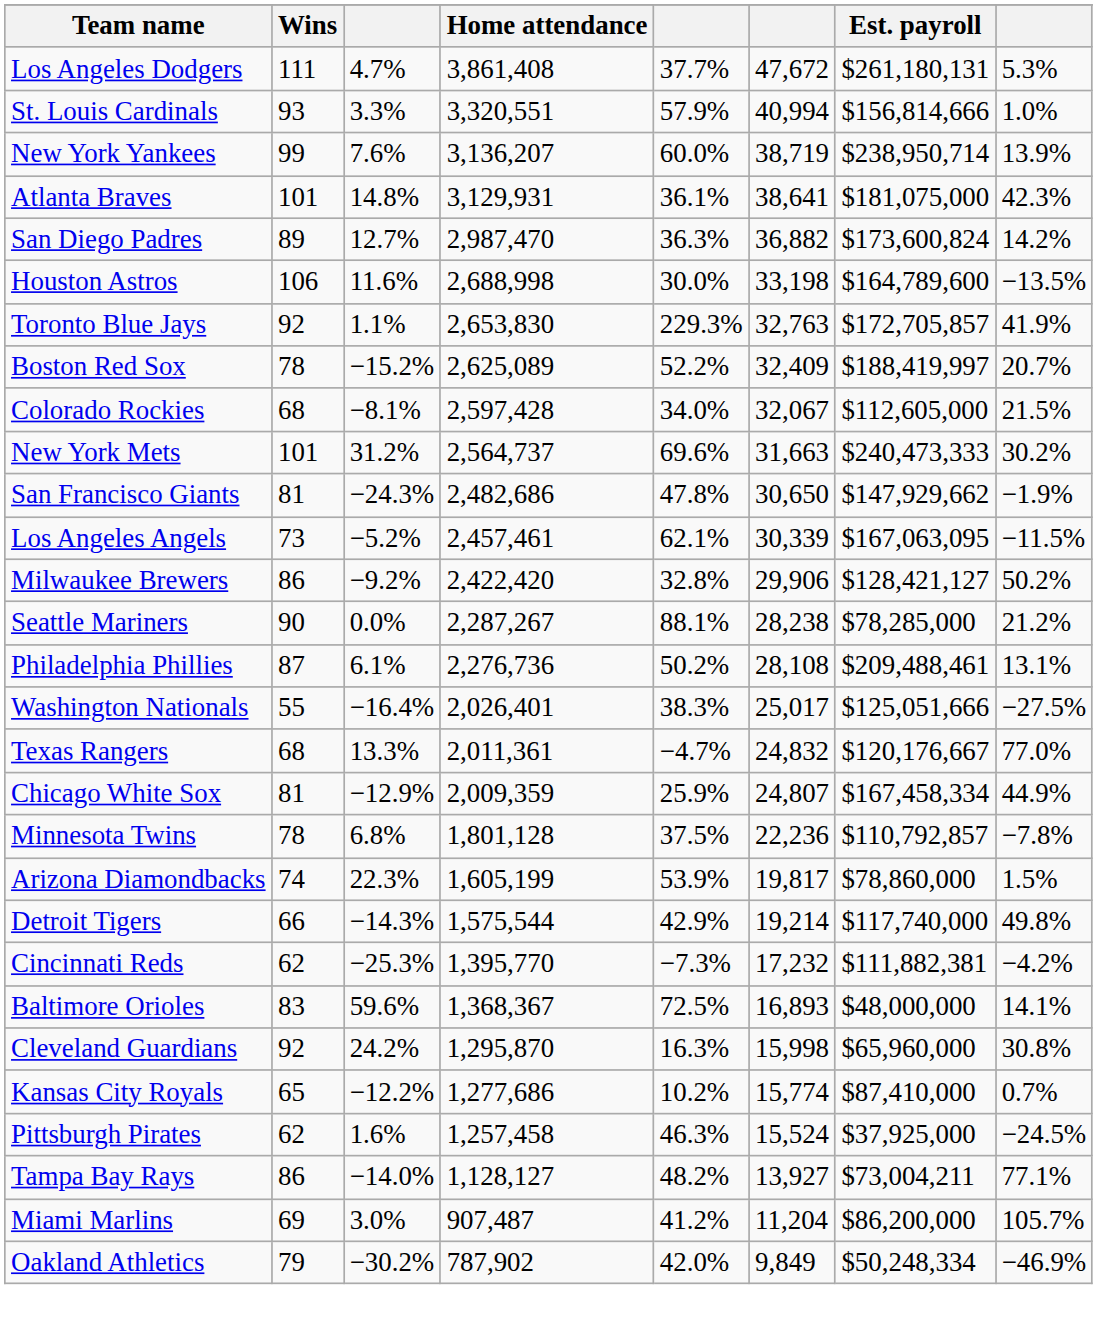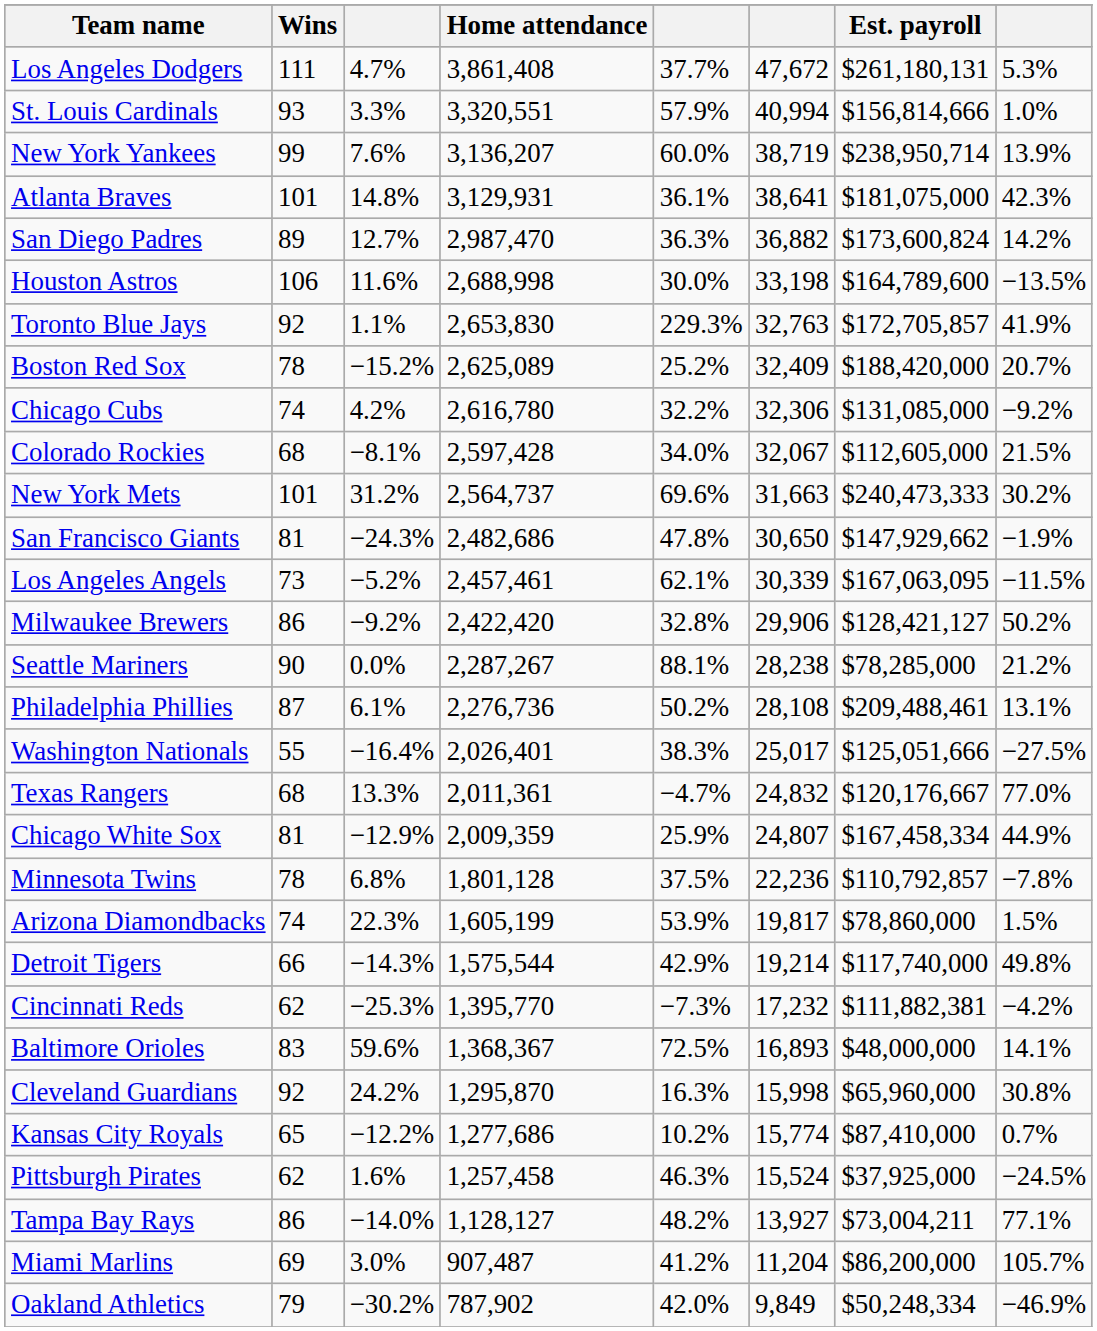 <table class="wikitable sortable">
 <tr style="text-align:center; font-size:larger;">
 </tr>
 <tr>
 <th>Team name</th>
 <th>Wins</th>
 <th></th>
 <th>Home attendance</th>
 <th></th>
 <th></th>
 <th>Est. payroll</th>
 <th></th>
 </tr>
 <tr>
 <td><a href='#'>Los Angeles Dodgers</a></td>
 <td>111</td>
 <td>4.7%</td>
 <td>3,861,408</td>
 <td>37.7%</td>
 <td>47,672</td>
 <td>$261,180,131</td>
 <td>5.3%</td>
 </tr>
 <tr>
 <td><a href='#'>St. Louis Cardinals</a></td>
 <td>93</td>
 <td>3.3%</td>
 <td>3,320,551</td>
 <td>57.9%</td>
 <td>40,994</td>
 <td>$156,814,666</td>
 <td>1.0%</td>
 </tr>
 <tr>
 <td><a href='#'>New York Yankees</a></td>
 <td>99</td>
 <td>7.6%</td>
 <td>3,136,207</td>
 <td>60.0%</td>
 <td>38,719</td>
 <td>$238,950,714</td>
 <td>13.9%</td>
 </tr>
 <tr>
 <td><a href='#'>Atlanta Braves</a></td>
 <td>101</td>
 <td>14.8%</td>
 <td>3,129,931</td>
 <td>36.1%</td>
 <td>38,641</td>
 <td>$181,075,000</td>
 <td>42.3%</td>
 </tr>
 <tr>
 <td><a href='#'>San Diego Padres</a></td>
 <td>89</td>
 <td>12.7%</td>
 <td>2,987,470</td>
 <td>36.3%</td>
 <td>36,882</td>
 <td>$173,600,824</td>
 <td>14.2%</td>
 </tr>
 <tr>
 <td><a href='#'>Houston Astros</a></td>
 <td>106</td>
 <td>11.6%</td>
 <td>2,688,998</td>
 <td>30.0%</td>
 <td>33,198</td>
 <td>$164,789,600</td>
 <td>−13.5%</td>
 </tr>
 <tr>
 <td><a href='#'>Toronto Blue Jays</a></td>
 <td>92</td>
 <td>1.1%</td>
 <td>2,653,830</td>
 <td>229.3%</td>
 <td>32,763</td>
 <td>$172,705,857</td>
 <td>41.9%</td>
 </tr>
 <tr>
 <td><a href='#'>Boston Red Sox</a></td>
 <td>78</td>
 <td>−15.2%</td>
 <td>2,625,089</td>
-<td>52.2%</td>
+<td>25.2%</td>
 <td>32,409</td>
-<td>$188,419,997</td>
+<td>$188,420,000</td>
 <td>20.7%</td>
+</tr>
+<tr>
+<td><a href='#'>Chicago Cubs</a></td>
+<td>74</td>
+<td>4.2%</td>
+<td>2,616,780</td>
+<td>32.2%</td>
+<td>32,306</td>
+<td>$131,085,000</td>
+<td>−9.2%</td>
 </tr>
 <tr>
 <td><a href='#'>Colorado Rockies</a></td>
 <td>68</td>
 <td>−8.1%</td>
 <td>2,597,428</td>
 <td>34.0%</td>
 <td>32,067</td>
 <td>$112,605,000</td>
 <td>21.5%</td>
 </tr>
 <tr>
 <td><a href='#'>New York Mets</a></td>
 <td>101</td>
 <td>31.2%</td>
 <td>2,564,737</td>
 <td>69.6%</td>
 <td>31,663</td>
 <td>$240,473,333</td>
 <td>30.2%</td>
 </tr>
 <tr>
 <td><a href='#'>San Francisco Giants</a></td>
 <td>81</td>
 <td>−24.3%</td>
 <td>2,482,686</td>
 <td>47.8%</td>
 <td>30,650</td>
 <td>$147,929,662</td>
 <td>−1.9%</td>
 </tr>
 <tr>
 <td><a href='#'>Los Angeles Angels</a></td>
 <td>73</td>
 <td>−5.2%</td>
 <td>2,457,461</td>
 <td>62.1%</td>
 <td>30,339</td>
 <td>$167,063,095</td>
 <td>−11.5%</td>
 </tr>
 <tr>
 <td><a href='#'>Milwaukee Brewers</a></td>
 <td>86</td>
 <td>−9.2%</td>
 <td>2,422,420</td>
 <td>32.8%</td>
 <td>29,906</td>
 <td>$128,421,127</td>
 <td>50.2%</td>
 </tr>
 <tr>
 <td><a href='#'>Seattle Mariners</a></td>
 <td>90</td>
 <td>0.0%</td>
 <td>2,287,267</td>
 <td>88.1%</td>
 <td>28,238</td>
 <td>$78,285,000</td>
 <td>21.2%</td>
 </tr>
 <tr>
 <td><a href='#'>Philadelphia Phillies</a></td>
 <td>87</td>
 <td>6.1%</td>
 <td>2,276,736</td>
 <td>50.2%</td>
 <td>28,108</td>
 <td>$209,488,461</td>
 <td>13.1%</td>
 </tr>
 <tr>
 <td><a href='#'>Washington Nationals</a></td>
 <td>55</td>
 <td>−16.4%</td>
 <td>2,026,401</td>
 <td>38.3%</td>
 <td>25,017</td>
 <td>$125,051,666</td>
 <td>−27.5%</td>
 </tr>
 <tr>
 <td><a href='#'>Texas Rangers</a></td>
 <td>68</td>
 <td>13.3%</td>
 <td>2,011,361</td>
 <td>−4.7%</td>
 <td>24,832</td>
 <td>$120,176,667</td>
 <td>77.0%</td>
 </tr>
 <tr>
 <td><a href='#'>Chicago White Sox</a></td>
 <td>81</td>
 <td>−12.9%</td>
 <td>2,009,359</td>
 <td>25.9%</td>
 <td>24,807</td>
 <td>$167,458,334</td>
 <td>44.9%</td>
 </tr>
 <tr>
 <td><a href='#'>Minnesota Twins</a></td>
 <td>78</td>
 <td>6.8%</td>
 <td>1,801,128</td>
 <td>37.5%</td>
 <td>22,236</td>
 <td>$110,792,857</td>
 <td>−7.8%</td>
 </tr>
 <tr>
 <td><a href='#'>Arizona Diamondbacks</a></td>
 <td>74</td>
 <td>22.3%</td>
 <td>1,605,199</td>
 <td>53.9%</td>
 <td>19,817</td>
 <td>$78,860,000</td>
 <td>1.5%</td>
 </tr>
 <tr>
 <td><a href='#'>Detroit Tigers</a></td>
 <td>66</td>
 <td>−14.3%</td>
 <td>1,575,544</td>
 <td>42.9%</td>
 <td>19,214</td>
 <td>$117,740,000</td>
 <td>49.8%</td>
 </tr>
 <tr>
 <td><a href='#'>Cincinnati Reds</a></td>
 <td>62</td>
 <td>−25.3%</td>
 <td>1,395,770</td>
 <td>−7.3%</td>
 <td>17,232</td>
 <td>$111,882,381</td>
 <td>−4.2%</td>
 </tr>
 <tr>
 <td><a href='#'>Baltimore Orioles</a></td>
 <td>83</td>
 <td>59.6%</td>
 <td>1,368,367</td>
 <td>72.5%</td>
 <td>16,893</td>
 <td>$48,000,000</td>
 <td>14.1%</td>
 </tr>
 <tr>
 <td><a href='#'>Cleveland Guardians</a></td>
 <td>92</td>
 <td>24.2%</td>
 <td>1,295,870</td>
 <td>16.3%</td>
 <td>15,998</td>
 <td>$65,960,000</td>
 <td>30.8%</td>
 </tr>
 <tr>
 <td><a href='#'>Kansas City Royals</a></td>
 <td>65</td>
 <td>−12.2%</td>
 <td>1,277,686</td>
 <td>10.2%</td>
 <td>15,774</td>
 <td>$87,410,000</td>
 <td>0.7%</td>
 </tr>
 <tr>
 <td><a href='#'>Pittsburgh Pirates</a></td>
 <td>62</td>
 <td>1.6%</td>
 <td>1,257,458</td>
 <td>46.3%</td>
 <td>15,524</td>
 <td>$37,925,000</td>
 <td>−24.5%</td>
 </tr>
 <tr>
 <td><a href='#'>Tampa Bay Rays</a></td>
 <td>86</td>
 <td>−14.0%</td>
 <td>1,128,127</td>
 <td>48.2%</td>
 <td>13,927</td>
 <td>$73,004,211</td>
 <td>77.1%</td>
 </tr>
 <tr>
 <td><a href='#'>Miami Marlins</a></td>
 <td>69</td>
 <td>3.0%</td>
 <td>907,487</td>
 <td>41.2%</td>
 <td>11,204</td>
 <td>$86,200,000</td>
 <td>105.7%</td>
 </tr>
 <tr>
 <td><a href='#'>Oakland Athletics</a></td>
 <td>79</td>
 <td>−30.2%</td>
 <td>787,902</td>
 <td>42.0%</td>
 <td>9,849</td>
 <td>$50,248,334</td>
 <td>−46.9%</td>
 </tr>
 </table>
